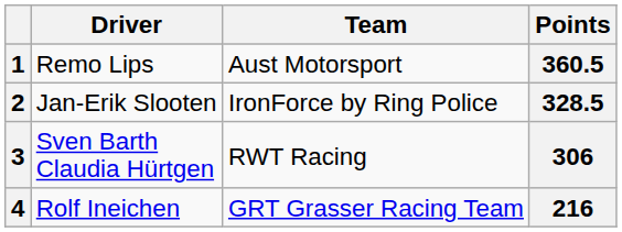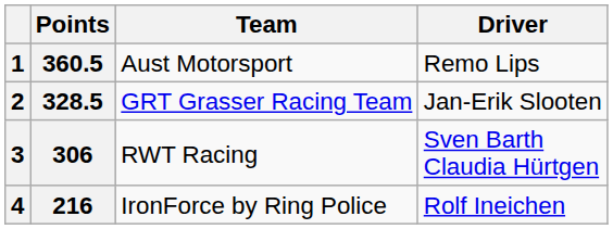 <table class="wikitable" style="font-size: 95%;">
 <tr>
 <th></th>
+<th>Points</th>
+<th>Team</th>
 <th>Driver</th>
-<th>Team</th>
-<th>Points</th>
 </tr>
 <tr>
 <th>1</th>
+<th>360.5</th>
+<td> Aust Motorsport</td>
 <td> Remo Lips</td>
-<td> Aust Motorsport</td>
-<th>360.5</th>
 </tr>
 <tr>
 <th>2</th>
+<th>328.5</th>
+<td> <a href='#'>GRT Grasser Racing Team</a></td>
 <td> Jan-Erik Slooten</td>
-<td> IronForce by Ring Police</td>
-<th>328.5</th>
 </tr>
 <tr>
 <th>3</th>
+<th>306</th>
+<td> RWT Racing</td>
 <td> <a href='#'>Sven Barth</a><br> <a href='#'>Claudia Hürtgen</a></td>
-<td> RWT Racing</td>
-<th>306</th>
 </tr>
 <tr>
 <th>4</th>
+<th>216</th>
+<td> IronForce by Ring Police</td>
 <td> <a href='#'>Rolf Ineichen</a></td>
-<td> <a href='#'>GRT Grasser Racing Team</a></td>
-<th>216</th>
 </tr>
 </table>
